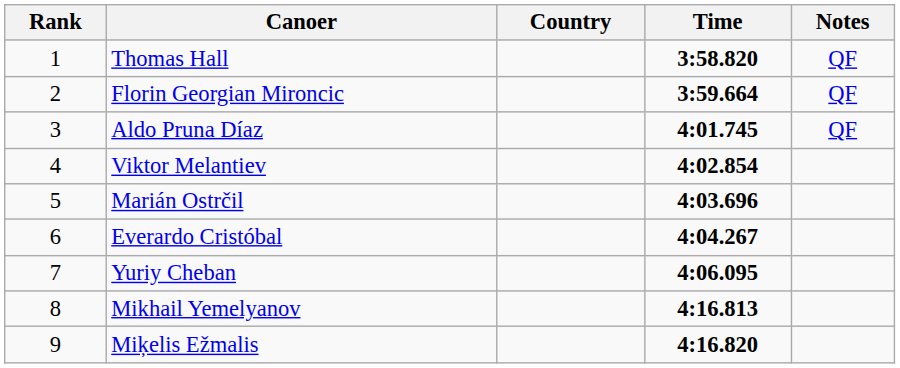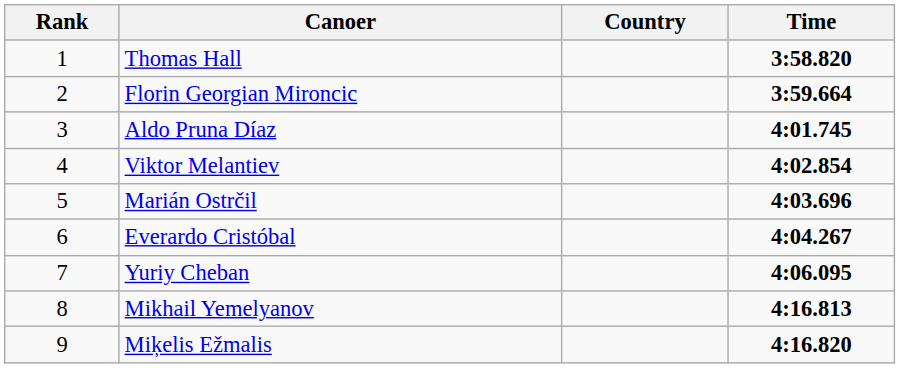 <table class="wikitable sortable" width=50% style="text-align:center">
 <tr>
 <th>Rank</th>
 <th>Canoer</th>
 <th>Country</th>
 <th>Time</th>
-<th>Notes</th>
 </tr>
 <tr>
 <td>1</td>
 <td align=left><a href='#'>Thomas Hall</a></td>
 <td align=left></td>
 <td><strong>3:58.820</strong></td>
-<td><a href='#'>QF</a></td>
 </tr>
 <tr>
 <td>2</td>
 <td align=left><a href='#'>Florin Georgian Mironcic</a></td>
 <td align=left></td>
 <td><strong>3:59.664</strong></td>
-<td><a href='#'>QF</a></td>
 </tr>
 <tr>
 <td>3</td>
 <td align=left><a href='#'>Aldo Pruna Díaz</a></td>
 <td align=left></td>
 <td><strong>4:01.745</strong></td>
-<td><a href='#'>QF</a></td>
 </tr>
 <tr>
 <td>4</td>
 <td align=left><a href='#'>Viktor Melantiev</a></td>
 <td align=left></td>
 <td><strong>4:02.854</strong></td>
-<td></td>
 </tr>
 <tr>
 <td>5</td>
 <td align=left><a href='#'>Marián Ostrčil</a></td>
 <td align=left></td>
 <td><strong>4:03.696</strong></td>
-<td></td>
 </tr>
 <tr>
 <td>6</td>
 <td align=left><a href='#'>Everardo Cristóbal</a></td>
 <td align=left></td>
 <td><strong>4:04.267</strong></td>
-<td></td>
 </tr>
 <tr>
 <td>7</td>
 <td align=left><a href='#'>Yuriy Cheban</a></td>
 <td align=left></td>
 <td><strong>4:06.095</strong></td>
-<td></td>
 </tr>
 <tr>
 <td>8</td>
 <td align=left><a href='#'>Mikhail Yemelyanov</a></td>
 <td align=left></td>
 <td><strong>4:16.813</strong></td>
-<td></td>
 </tr>
 <tr>
 <td>9</td>
 <td align=left><a href='#'>Miķelis Ežmalis</a></td>
 <td align=left></td>
 <td><strong>4:16.820</strong></td>
-<td></td>
 </tr>
 </table>
